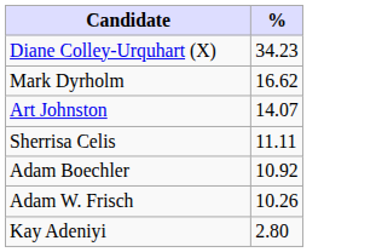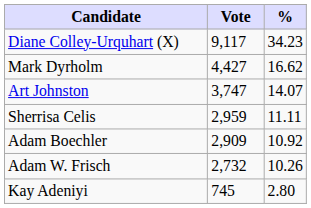 <table class="wikitable">
 <tr>
 <th style="background:#ddf; width:200px;">Candidate</th>
+<th style="background:#ddf; width:50px;">Vote</th>
 <th style="background:#ddf; width:30px;">%</th>
 </tr>
 <tr>
 <td><a href='#'>Diane Colley-Urquhart</a> (X)</td>
+<td>9,117</td>
 <td>34.23</td>
 </tr>
 <tr>
 <td>Mark Dyrholm</td>
+<td>4,427</td>
 <td>16.62</td>
 </tr>
 <tr>
 <td><a href='#'>Art Johnston</a></td>
+<td>3,747</td>
 <td>14.07</td>
 </tr>
 <tr>
 <td>Sherrisa Celis</td>
+<td>2,959</td>
 <td>11.11</td>
 </tr>
 <tr>
 <td>Adam Boechler</td>
+<td>2,909</td>
 <td>10.92</td>
 </tr>
 <tr>
 <td>Adam W. Frisch</td>
+<td>2,732</td>
 <td>10.26</td>
 </tr>
 <tr>
 <td>Kay Adeniyi</td>
+<td>745</td>
 <td>2.80</td>
 </tr>
 </table>
